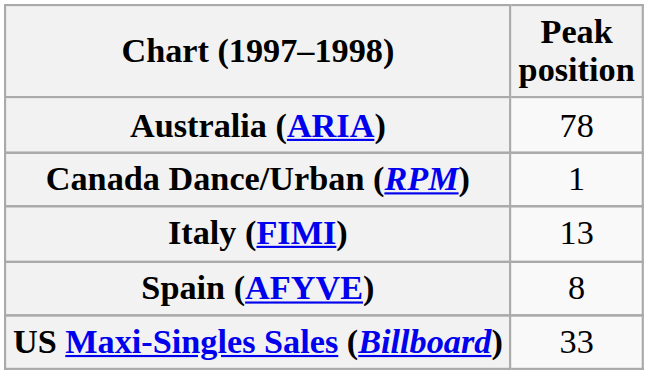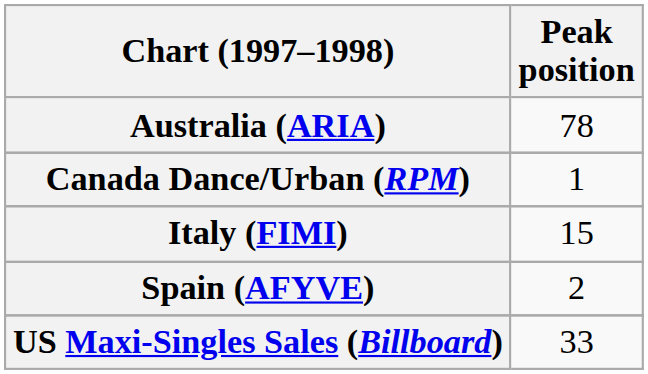 <table class="wikitable sortable plainrowheaders">
 <tr>
 <th scope="col">Chart (1997–1998)</th>
 <th scope="col">Peak<br>position</th>
 </tr>
 <tr>
 <th scope="row">Australia (<a href='#'>ARIA</a>)</th>
 <td align="center">78</td>
 </tr>
 <tr>
 </tr>
 <tr>
 </tr>
 <tr>
 <th scope="row">Canada Dance/Urban (<a href='#'><em>RPM</em></a>)</th>
 <td align="center">1</td>
 </tr>
 <tr>
 </tr>
 <tr>
 </tr>
 <tr>
 </tr>
 <tr>
 <th scope="row">Italy (<a href='#'>FIMI</a>)</th>
-<td align="center">13</td>
+<td align="center">15</td>
 </tr>
 <tr>
 </tr>
 <tr>
 </tr>
 <tr>
 </tr>
 <tr>
 <th scope="row">Spain (<a href='#'>AFYVE</a>)</th>
-<td align="center">8</td>
+<td align="center">2</td>
 </tr>
 <tr>
 </tr>
 <tr>
 </tr>
 <tr>
 </tr>
 <tr>
 <th scope="row">US <a href='#'>Maxi-Singles Sales</a> (<em><a href='#'>Billboard</a></em>)</th>
 <td align="center">33</td>
 </tr>
 </table>
